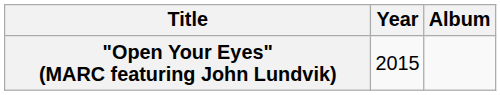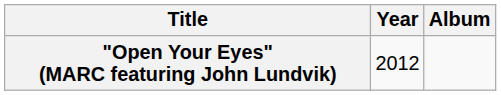 <table class="wikitable plainrowheaders" style="text-align:center;">
 <tr>
 <th scope="col" style="width:18em;">Title</th>
 <th scope="col" style="width:1em;">Year</th>
 <th scope="col">Album</th>
 </tr>
 <tr>
 <th scope="row">"Open Your Eyes"<br><span>(MARC featuring John Lundvik)</span></th>
-<td>2015</td>
+<td>2012</td>
 <td></td>
 </tr>
 </table>
